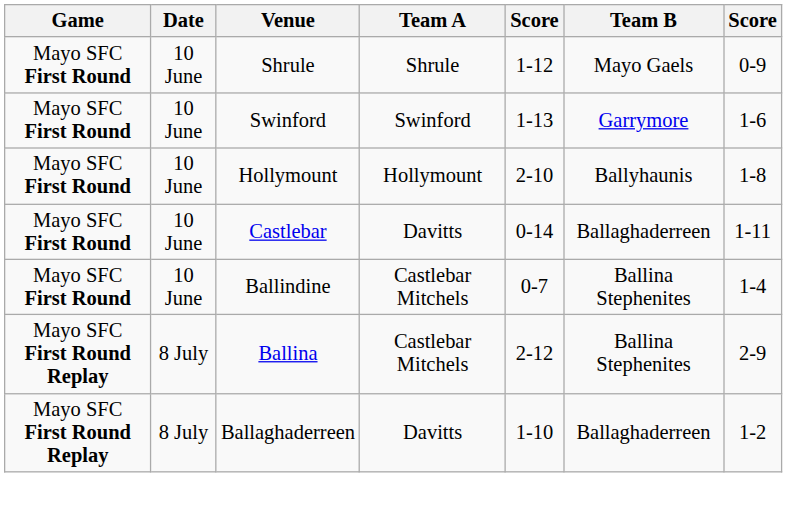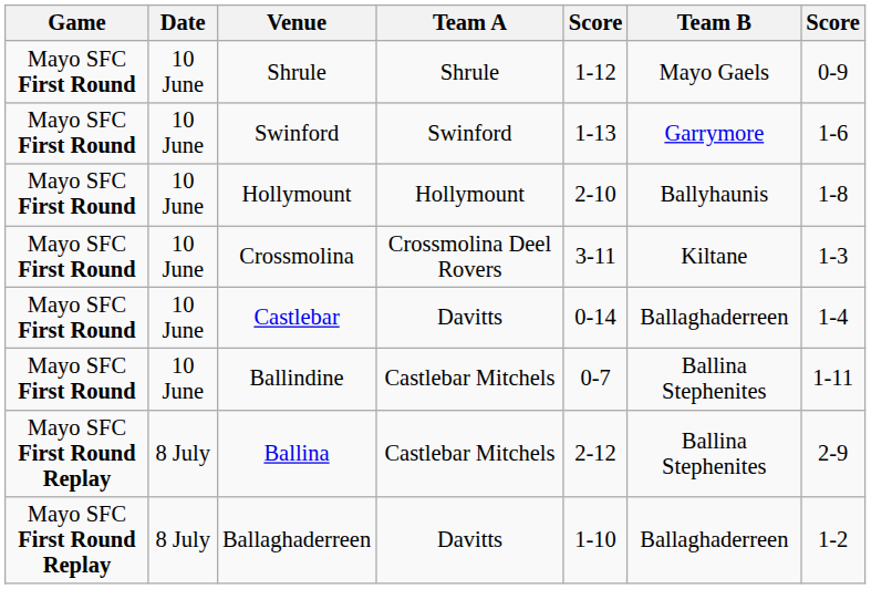 <table class="wikitable">
 <tr>
 <th>Game</th>
 <th>Date</th>
 <th>Venue</th>
 <th>Team A</th>
 <th>Score</th>
 <th>Team B</th>
 <th>Score</th>
 </tr>
 <tr align="center">
 <td>Mayo SFC<br><strong>First Round</strong></td>
 <td>10 June</td>
 <td>Shrule</td>
 <td>Shrule</td>
 <td>1-12</td>
 <td>Mayo Gaels</td>
 <td>0-9</td>
 </tr>
 <tr align="center">
 <td>Mayo SFC<br><strong>First Round</strong></td>
 <td>10 June</td>
 <td>Swinford</td>
 <td>Swinford</td>
 <td>1-13</td>
 <td><a href='#'>Garrymore</a></td>
 <td>1-6</td>
 </tr>
 <tr align="center">
 <td>Mayo SFC<br><strong>First Round</strong></td>
 <td>10 June</td>
 <td>Hollymount</td>
 <td>Hollymount</td>
 <td>2-10</td>
 <td>Ballyhaunis</td>
 <td>1-8</td>
 </tr>
 <tr align="center">
 <td>Mayo SFC<br><strong>First Round</strong></td>
 <td>10 June</td>
+<td>Crossmolina</td>
+<td>Crossmolina Deel Rovers</td>
+<td>3-11</td>
+<td>Kiltane</td>
+<td>1-3</td>
+</tr>
+<tr align="center">
+<td>Mayo SFC<br><strong>First Round</strong></td>
+<td>10 June</td>
 <td><a href='#'>Castlebar</a></td>
 <td>Davitts</td>
 <td>0-14</td>
 <td>Ballaghaderreen</td>
-<td>1-11</td>
+<td>1-4</td>
 </tr>
 <tr align="center">
 <td>Mayo SFC<br><strong>First Round</strong></td>
 <td>10 June</td>
 <td>Ballindine</td>
 <td>Castlebar Mitchels</td>
 <td>0-7</td>
 <td>Ballina Stephenites</td>
-<td>1-4</td>
+<td>1-11</td>
 </tr>
 <tr align="center">
 <td>Mayo SFC<br><strong>First Round Replay</strong></td>
 <td>8 July</td>
 <td><a href='#'>Ballina</a></td>
 <td>Castlebar Mitchels</td>
 <td>2-12</td>
 <td>Ballina Stephenites</td>
 <td>2-9</td>
 </tr>
 <tr align="center">
 <td>Mayo SFC<br><strong>First Round Replay</strong></td>
 <td>8 July</td>
 <td>Ballaghaderreen</td>
 <td>Davitts</td>
 <td>1-10</td>
 <td>Ballaghaderreen</td>
 <td>1-2</td>
 </tr>
 </table>
